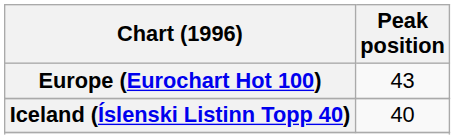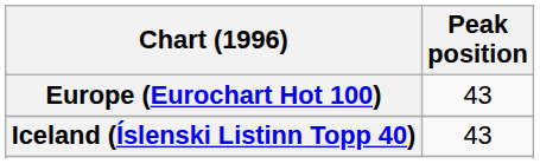 <table class="wikitable sortable plainrowheaders" style="text-align:center">
 <tr>
 <th>Chart (1996)</th>
 <th>Peak<br>position</th>
 </tr>
 <tr>
 <th scope="row">Europe (<a href='#'>Eurochart Hot 100</a>)</th>
 <td>43</td>
 </tr>
 <tr>
 </tr>
 <tr>
 <th scope="row">Iceland (<a href='#'>Íslenski Listinn Topp 40</a>)</th>
-<td>40</td>
+<td>43</td>
 </tr>
 <tr>
 </tr>
 <tr>
 </tr>
 </table>
